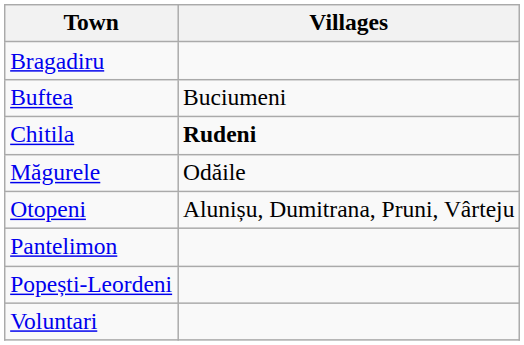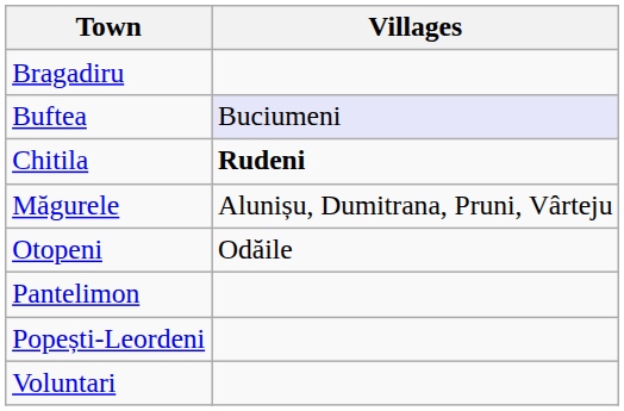 <table class="wikitable">
 <tr>
 <th colspan=1>Town</th>
 <th colspan=3>Villages</th>
 </tr>
 <tr>
 <td><a href='#'>Bragadiru</a></td>
 <td></td>
 </tr>
 <tr>
 <td><a href='#'>Buftea</a></td>
-<td>Buciumeni</td>
+<td style="background: lavender;">Buciumeni</td>
 </tr>
 <tr>
 <td><a href='#'>Chitila</a></td>
 <td><strong>Rudeni</strong></td>
 </tr>
 <tr>
 <td><a href='#'>Măgurele</a></td>
-<td>Odăile</td>
+<td>Alunișu, Dumitrana, Pruni, Vârteju</td>
 </tr>
 <tr>
 <td><a href='#'>Otopeni</a></td>
-<td>Alunișu, Dumitrana, Pruni, Vârteju</td>
+<td>Odăile</td>
 </tr>
 <tr>
 <td><a href='#'>Pantelimon</a></td>
 <td></td>
 </tr>
 <tr>
 <td><a href='#'>Popești-Leordeni</a></td>
 <td></td>
 </tr>
 <tr>
 <td><a href='#'>Voluntari</a></td>
 <td></td>
 </tr>
 </table>
